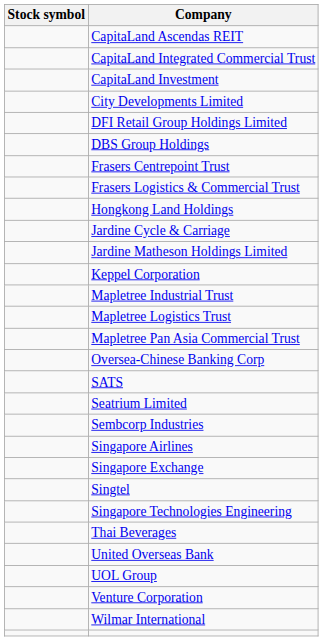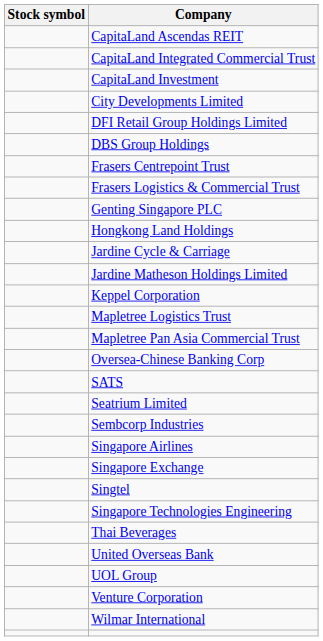 <table class="wikitable sortable">
 <tr>
 <th>Stock symbol</th>
 <th>Company</th>
 </tr>
 <tr>
 <td></td>
 <td><a href='#'>CapitaLand Ascendas REIT</a></td>
 </tr>
 <tr>
 <td></td>
 <td><a href='#'>CapitaLand Integrated Commercial Trust</a></td>
 </tr>
 <tr>
 <td></td>
 <td><a href='#'>CapitaLand Investment</a></td>
 </tr>
 <tr>
 <td></td>
 <td><a href='#'>City Developments Limited</a></td>
 </tr>
 <tr>
 <td></td>
 <td><a href='#'>DFI Retail Group Holdings Limited</a></td>
 </tr>
 <tr>
 <td></td>
 <td><a href='#'>DBS Group Holdings</a></td>
 </tr>
 <tr>
 <td></td>
 <td><a href='#'>Frasers Centrepoint Trust</a></td>
 </tr>
 <tr>
 <td></td>
 <td><a href='#'>Frasers Logistics & Commercial Trust</a></td>
 </tr>
 <tr>
 <td></td>
+<td><a href='#'>Genting Singapore PLC</a></td>
+</tr>
+<tr>
+<td></td>
 <td><a href='#'>Hongkong Land Holdings</a></td>
 </tr>
 <tr>
 <td></td>
 <td><a href='#'>Jardine Cycle & Carriage</a></td>
 </tr>
 <tr>
 <td></td>
 <td><a href='#'>Jardine Matheson Holdings Limited</a></td>
 </tr>
 <tr>
 <td></td>
 <td><a href='#'>Keppel Corporation</a></td>
-</tr>
-<tr>
-<td></td>
-<td><a href='#'>Mapletree Industrial Trust</a></td>
 </tr>
 <tr>
 <td></td>
 <td><a href='#'>Mapletree Logistics Trust</a></td>
 </tr>
 <tr>
 <td></td>
 <td><a href='#'>Mapletree Pan Asia Commercial Trust</a></td>
 </tr>
 <tr>
 <td></td>
 <td><a href='#'>Oversea-Chinese Banking Corp</a></td>
 </tr>
 <tr>
 <td></td>
 <td><a href='#'>SATS</a></td>
 </tr>
 <tr>
 <td></td>
 <td><a href='#'>Seatrium Limited</a></td>
 </tr>
 <tr>
 <td></td>
 <td><a href='#'>Sembcorp Industries</a></td>
 </tr>
 <tr>
 <td></td>
 <td><a href='#'>Singapore Airlines</a></td>
 </tr>
 <tr>
 <td></td>
 <td><a href='#'>Singapore Exchange</a></td>
 </tr>
 <tr>
 <td></td>
 <td><a href='#'>Singtel</a></td>
 </tr>
 <tr>
 <td></td>
 <td><a href='#'>Singapore Technologies Engineering</a></td>
 </tr>
 <tr>
 <td></td>
 <td><a href='#'>Thai Beverages</a></td>
 </tr>
 <tr>
 <td></td>
 <td><a href='#'>United Overseas Bank</a></td>
 </tr>
 <tr>
 <td></td>
 <td><a href='#'>UOL Group</a></td>
 </tr>
 <tr>
 <td></td>
 <td><a href='#'>Venture Corporation</a></td>
 </tr>
 <tr>
 <td></td>
 <td><a href='#'>Wilmar International</a></td>
 </tr>
 <tr>
 <td></td>
 <td></td>
 </tr>
 </table>
